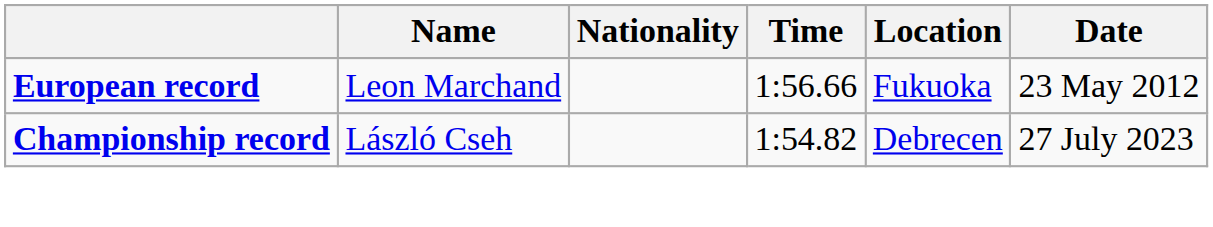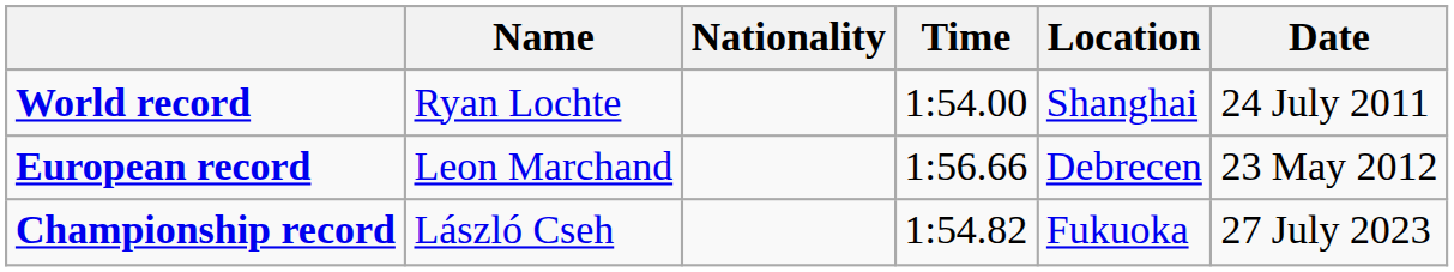 <table class=wikitable style=text-align:left>
 <tr>
 <th></th>
 <th>Name</th>
 <th>Nationality</th>
 <th>Time</th>
 <th>Location</th>
 <th>Date</th>
 </tr>
 <tr>
+<td><strong><a href='#'>World record</a></strong></td>
+<td><a href='#'>Ryan Lochte</a></td>
+<td></td>
+<td>1:54.00</td>
+<td><a href='#'>Shanghai</a></td>
+<td>24 July 2011</td>
+</tr>
+<tr>
 <td><strong><a href='#'>European record</a></strong></td>
 <td><a href='#'>Leon Marchand</a></td>
 <td></td>
 <td>1:56.66</td>
-<td><a href='#'>Fukuoka</a></td>
+<td><a href='#'>Debrecen</a></td>
 <td>23 May 2012</td>
 </tr>
 <tr>
 <td><strong><a href='#'>Championship record</a></strong></td>
 <td><a href='#'>László Cseh</a></td>
 <td></td>
 <td>1:54.82</td>
-<td><a href='#'>Debrecen</a></td>
+<td><a href='#'>Fukuoka</a></td>
 <td>27 July 2023</td>
 </tr>
 </table>
